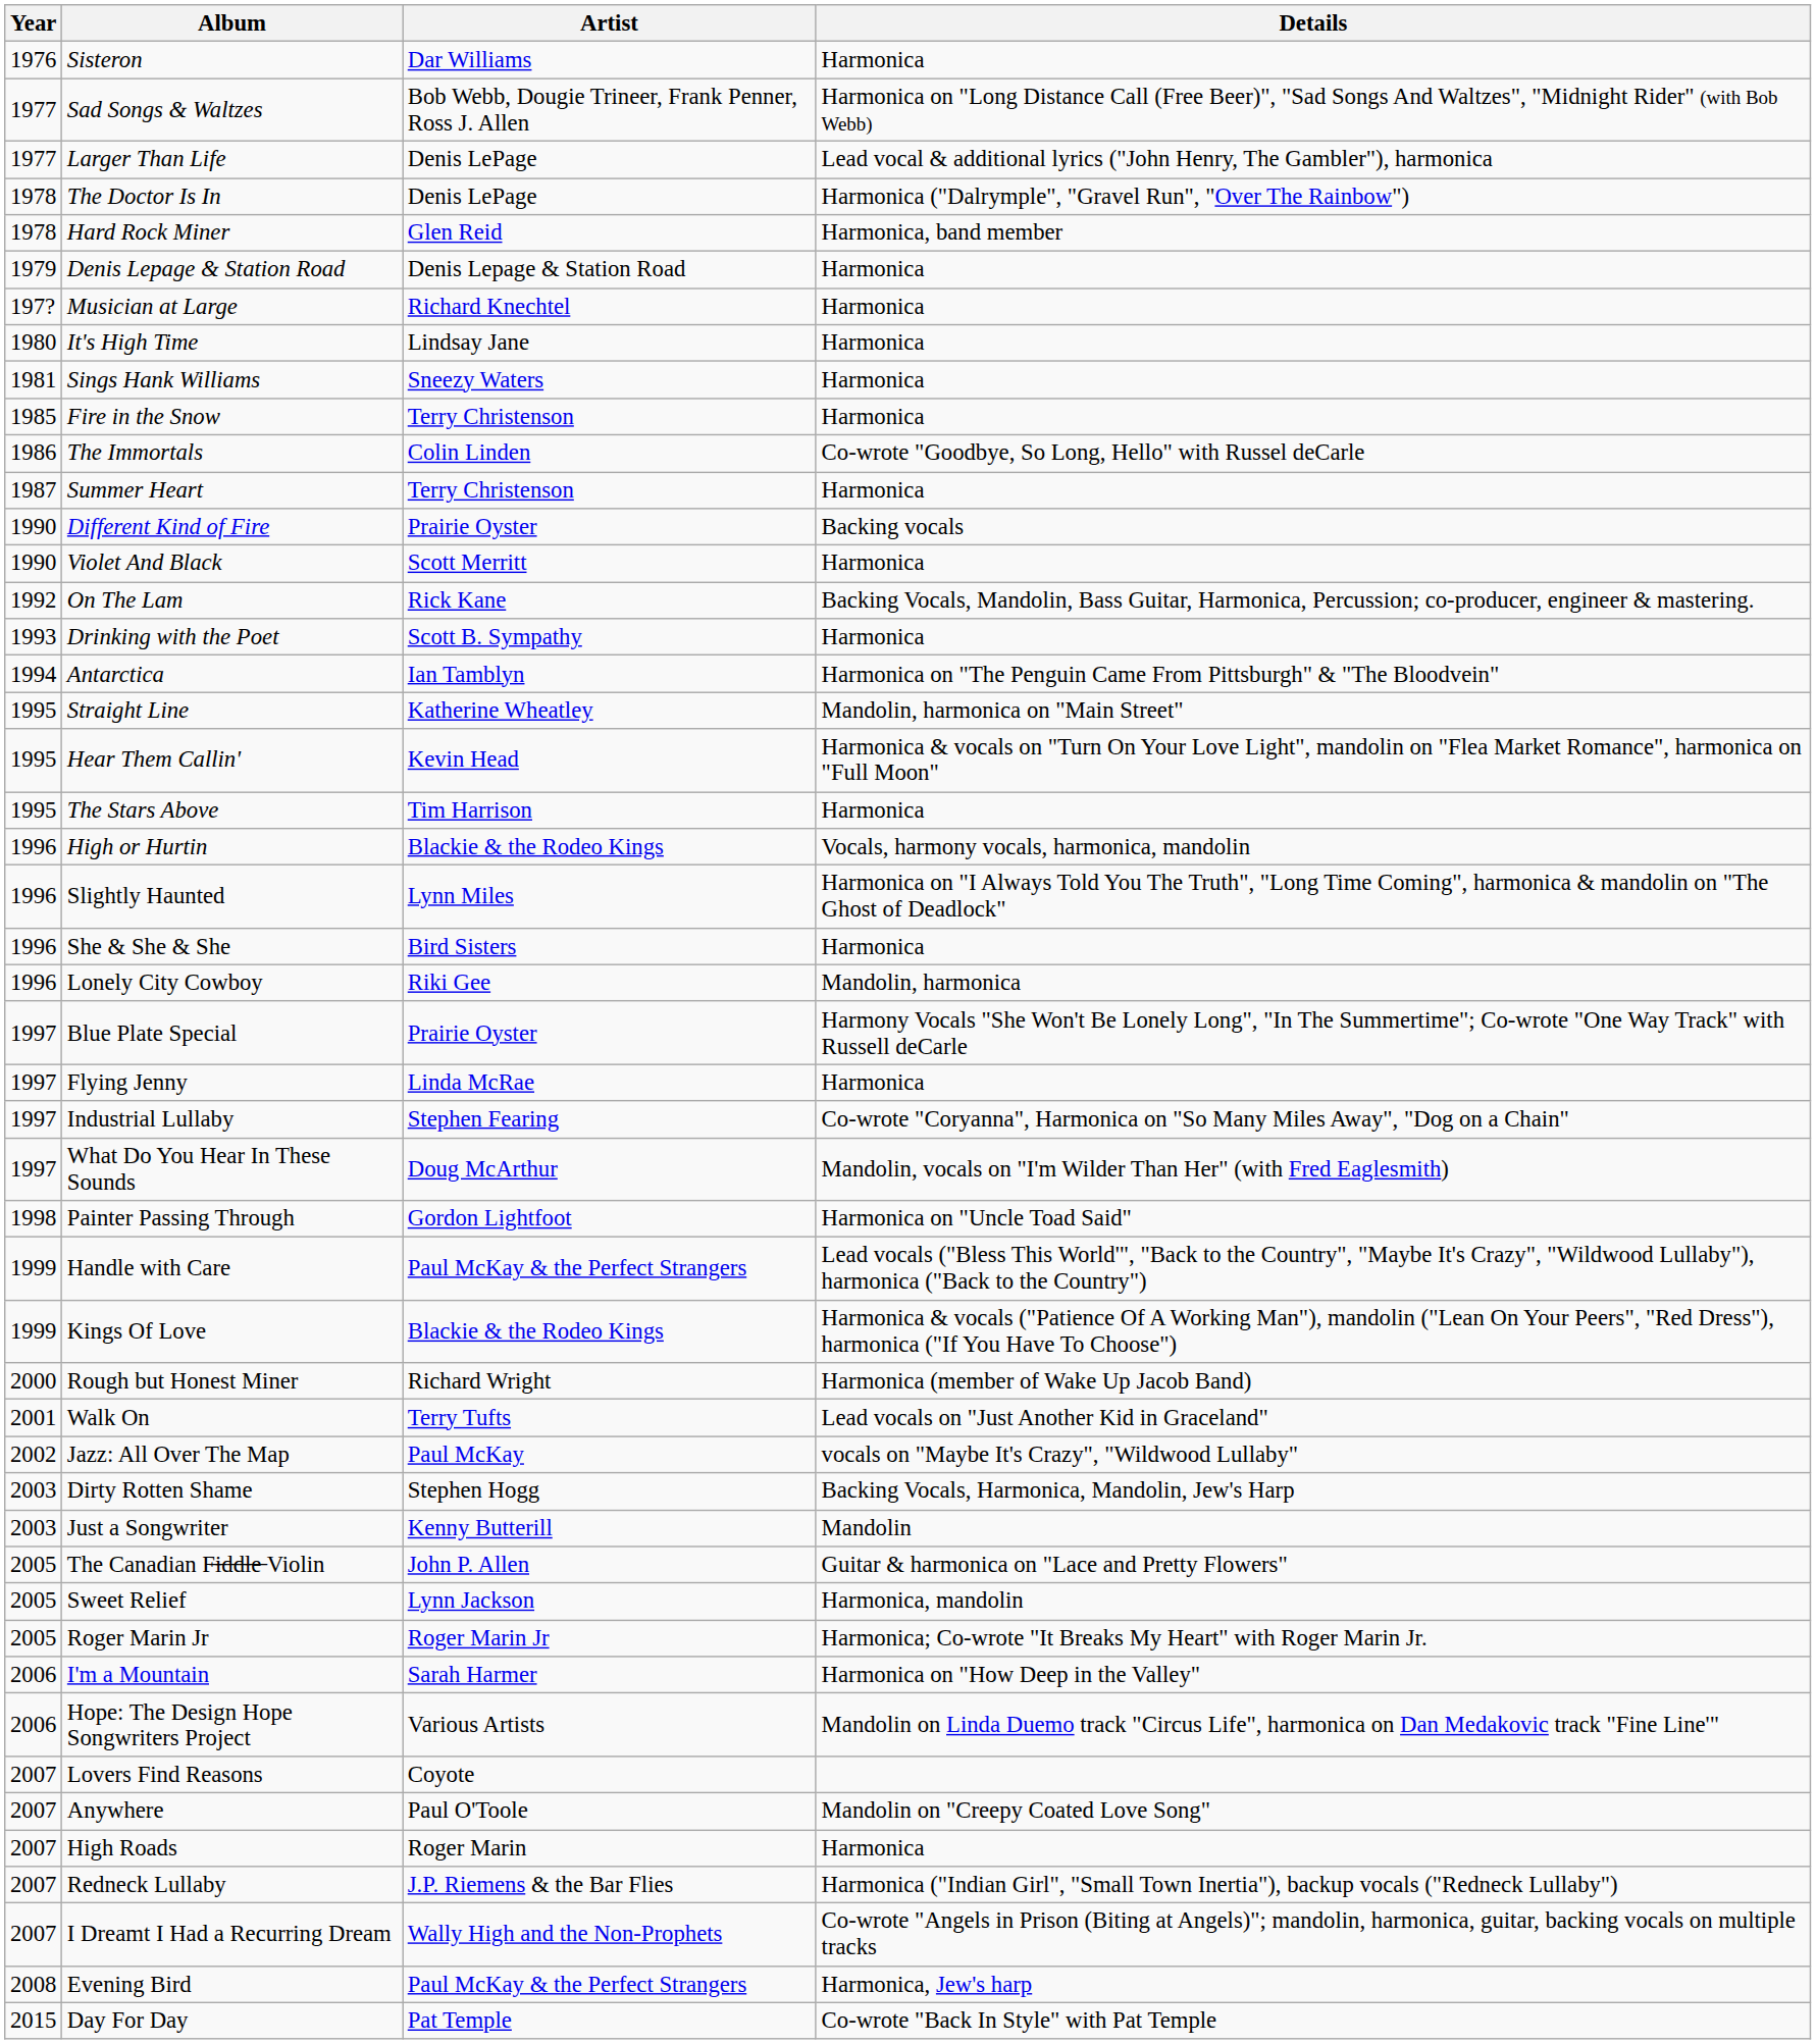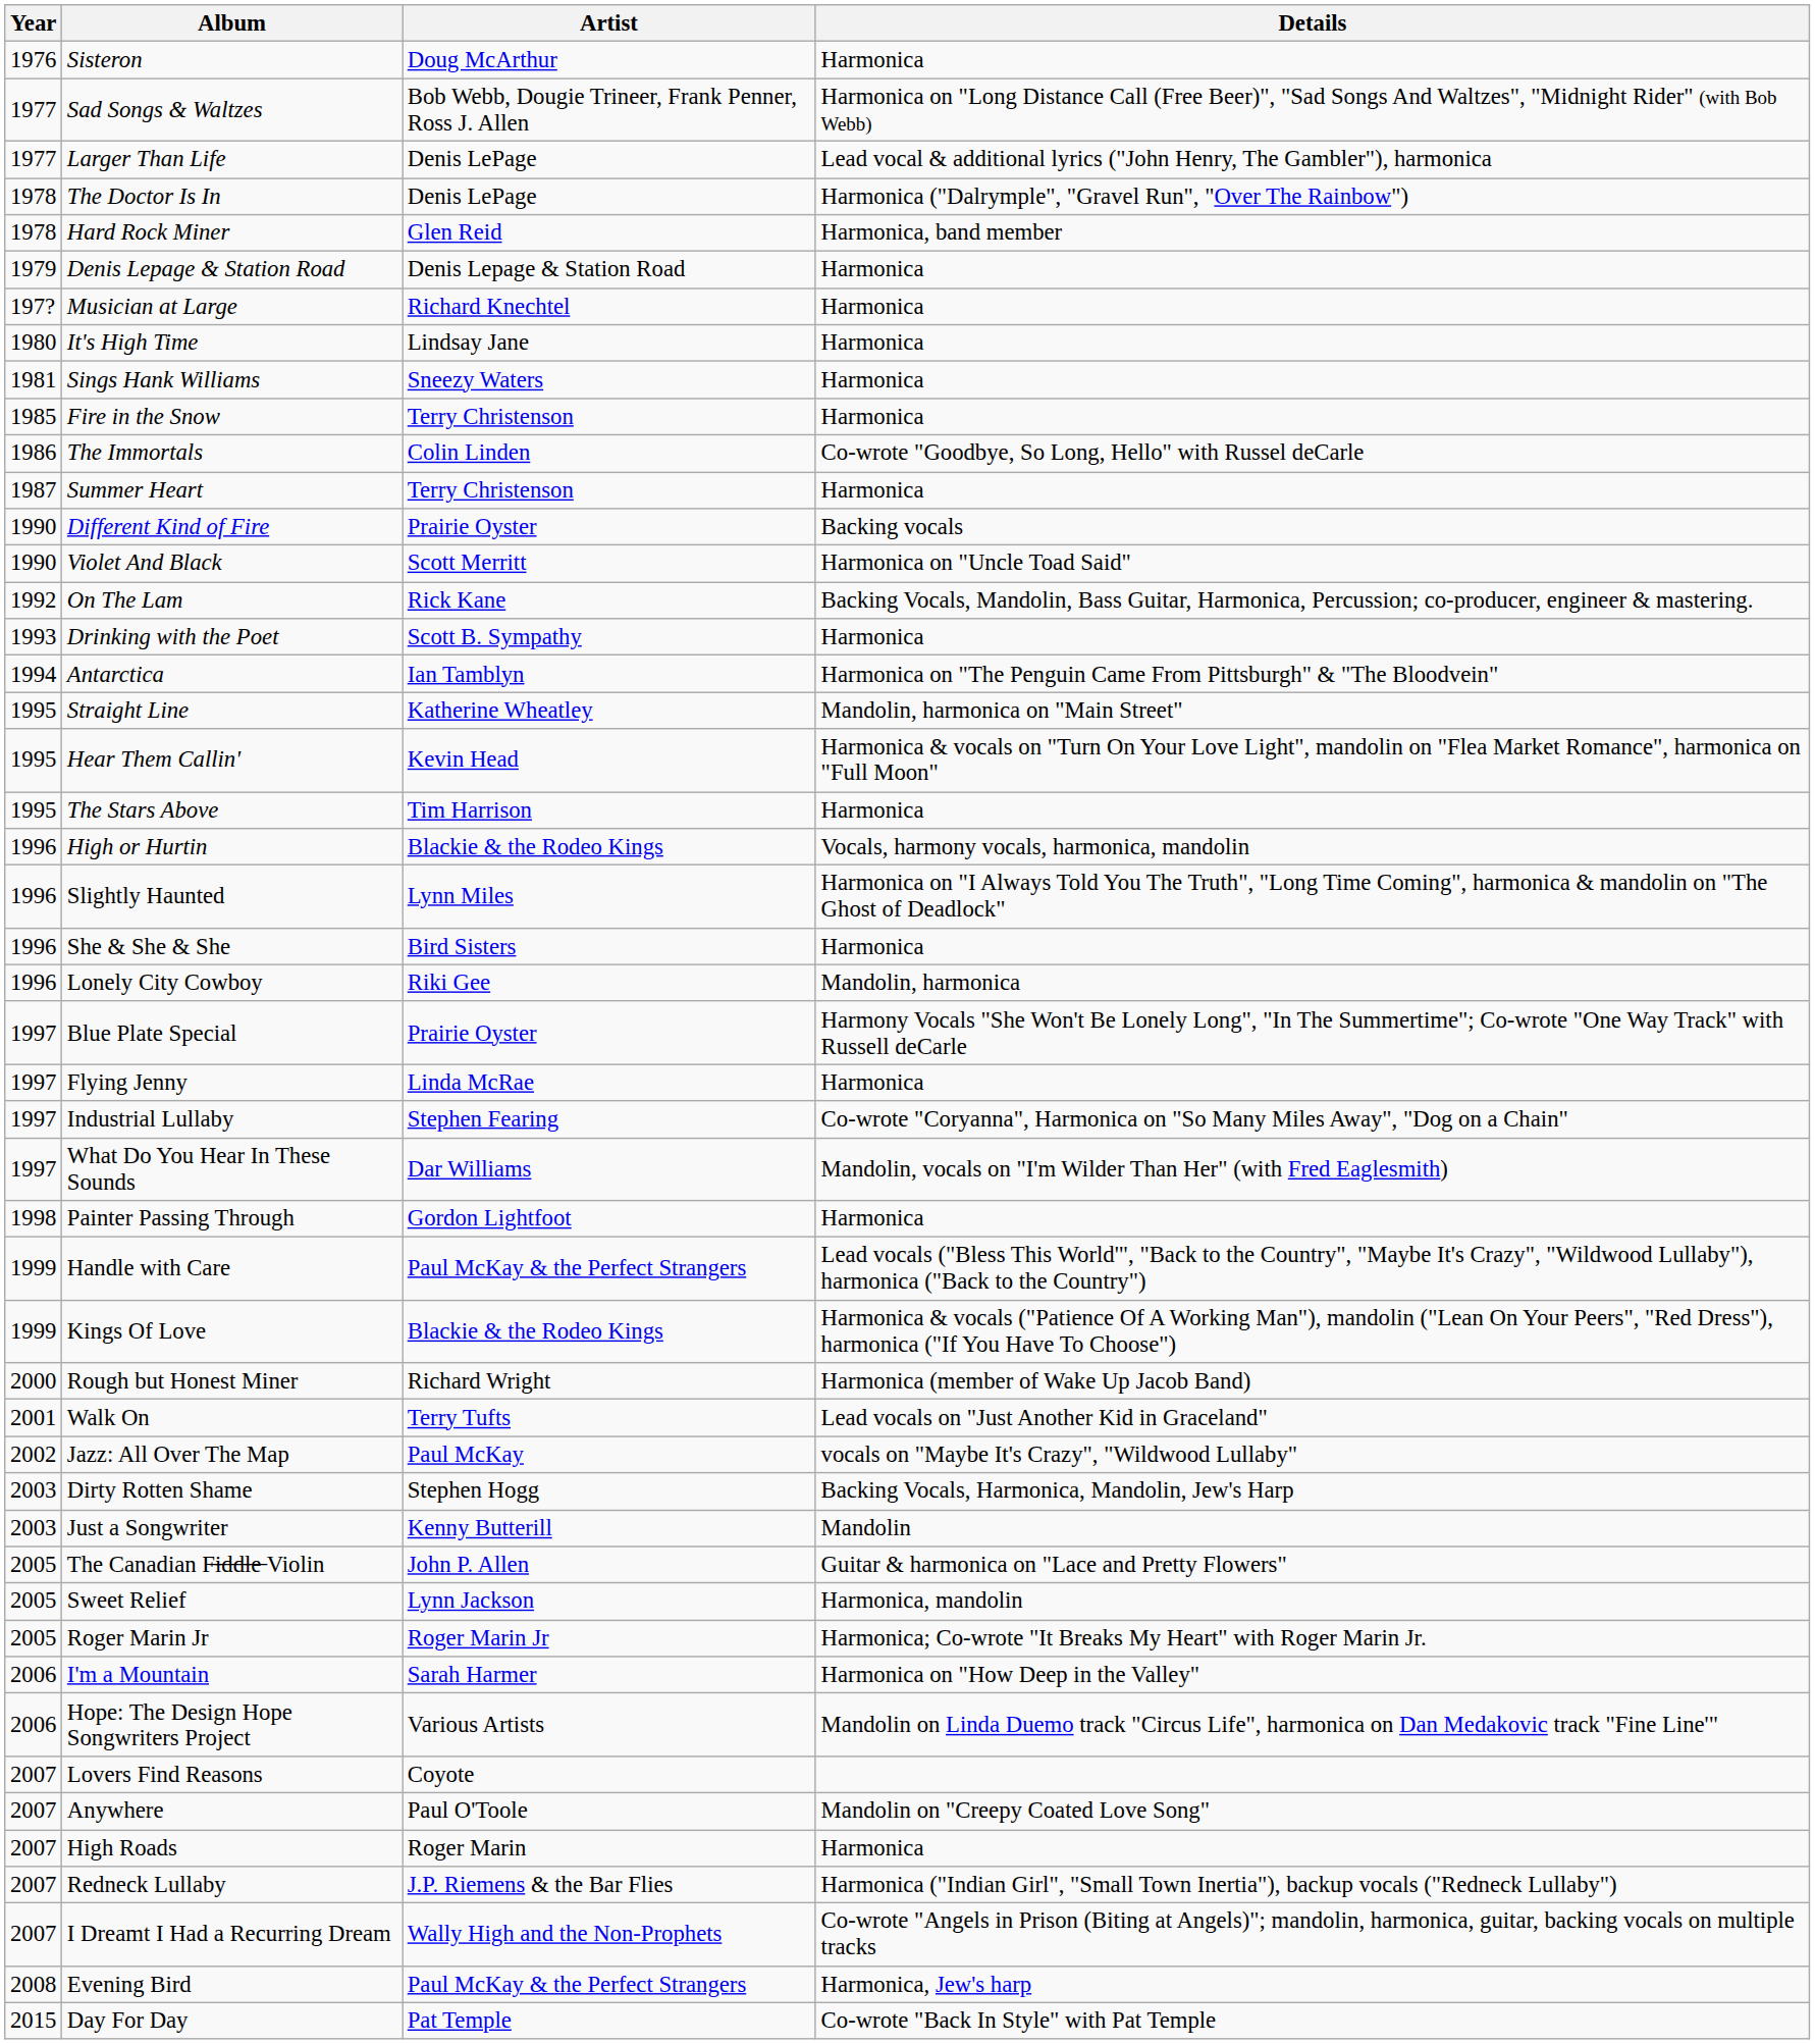 <table class="wikitable">
 <tr>
 <th>Year</th>
 <th>Album</th>
 <th>Artist</th>
 <th>Details</th>
 </tr>
 <tr>
 <td>1976</td>
 <td><em>Sisteron</em></td>
-<td><a href='#'>Dar Williams</a></td>
+<td><a href='#'>Doug McArthur</a></td>
 <td>Harmonica</td>
 </tr>
 <tr>
 <td>1977</td>
 <td><em>Sad Songs & Waltzes</em></td>
 <td>Bob Webb, Dougie Trineer, Frank Penner, Ross J. Allen</td>
 <td>Harmonica on "Long Distance Call (Free Beer)", "Sad Songs And Waltzes", "Midnight Rider" <small>(with Bob Webb)</small></td>
 </tr>
 <tr>
 <td>1977</td>
 <td><em>Larger Than Life</em></td>
 <td>Denis LePage</td>
 <td>Lead vocal & additional lyrics ("John Henry, The Gambler"), harmonica</td>
 </tr>
 <tr>
 <td>1978</td>
 <td><em>The Doctor Is In</em></td>
 <td>Denis LePage</td>
 <td>Harmonica ("Dalrymple", "Gravel Run", "<a href='#'>Over The Rainbow</a>")</td>
 </tr>
 <tr>
 <td>1978</td>
 <td><em>Hard Rock Miner</em></td>
 <td><a href='#'>Glen Reid</a></td>
 <td>Harmonica, band member</td>
 </tr>
 <tr>
 <td>1979</td>
 <td><em>Denis Lepage & Station Road</em></td>
 <td>Denis Lepage & Station Road</td>
 <td>Harmonica</td>
 </tr>
 <tr>
 <td>197?</td>
 <td><em>Musician at Large</em></td>
 <td><a href='#'>Richard Knechtel</a></td>
 <td>Harmonica</td>
 </tr>
 <tr>
 <td>1980</td>
 <td><em>It's High Time</em></td>
 <td>Lindsay Jane</td>
 <td>Harmonica</td>
 </tr>
 <tr>
 <td>1981</td>
 <td><em>Sings Hank Williams</em></td>
 <td><a href='#'>Sneezy Waters</a></td>
 <td>Harmonica</td>
 </tr>
 <tr>
 <td>1985</td>
 <td><em>Fire in the Snow </em></td>
 <td><a href='#'>Terry Christenson</a></td>
 <td>Harmonica</td>
 </tr>
 <tr>
 <td>1986</td>
 <td><em>The Immortals</em></td>
 <td><a href='#'>Colin Linden</a></td>
 <td>Co-wrote "Goodbye, So Long, Hello" with Russel deCarle</td>
 </tr>
 <tr>
 <td>1987</td>
 <td><em>Summer Heart</em></td>
 <td><a href='#'>Terry Christenson</a></td>
 <td>Harmonica</td>
 </tr>
 <tr>
 <td>1990</td>
 <td><em><a href='#'>Different Kind of Fire</a></em></td>
 <td><a href='#'>Prairie Oyster</a></td>
 <td>Backing vocals</td>
 </tr>
 <tr>
 <td>1990</td>
 <td><em>Violet And Black</em></td>
 <td><a href='#'>Scott Merritt</a></td>
-<td>Harmonica</td>
+<td>Harmonica on "Uncle Toad Said"</td>
 </tr>
 <tr>
 <td>1992</td>
 <td><em> On The Lam</em></td>
 <td><a href='#'>Rick Kane</a></td>
 <td>Backing Vocals, Mandolin, Bass Guitar, Harmonica, Percussion; co-producer, engineer & mastering.</td>
 </tr>
 <tr>
 <td>1993</td>
 <td><em>Drinking with the Poet</em></td>
 <td><a href='#'>Scott B. Sympathy</a></td>
 <td>Harmonica</td>
 </tr>
 <tr>
 <td>1994</td>
 <td><em>Antarctica</em></td>
 <td><a href='#'>Ian Tamblyn</a></td>
 <td>Harmonica on "The Penguin Came From Pittsburgh" & "The Bloodvein"</td>
 </tr>
 <tr>
 <td>1995</td>
 <td><em>Straight Line</em></td>
 <td><a href='#'>Katherine Wheatley</a></td>
 <td>Mandolin, harmonica on "Main Street"</td>
 </tr>
 <tr>
 <td>1995</td>
 <td><em>Hear Them Callin' </em></td>
 <td><a href='#'>Kevin Head</a></td>
 <td>Harmonica & vocals on "Turn On Your Love Light", mandolin on "Flea Market Romance", harmonica on "Full Moon"</td>
 </tr>
 <tr>
 <td>1995</td>
 <td><em>The Stars Above</em></td>
 <td><a href='#'>Tim Harrison</a></td>
 <td>Harmonica</td>
 </tr>
 <tr>
 <td>1996</td>
 <td><em>High or Hurtin<strong></td>
 <td><a href='#'>Blackie & the Rodeo Kings</a></td>
 <td>Vocals, harmony vocals, harmonica, mandolin</td>
 </tr>
 <tr>
 <td>1996</td>
 <td></em>Slightly Haunted<em></td>
 <td><a href='#'>Lynn Miles</a></td>
 <td>Harmonica on "I Always Told You The Truth", "Long Time Coming", harmonica & mandolin on "The Ghost of Deadlock"</td>
 </tr>
 <tr>
 <td>1996</td>
 <td></em>She & She & She<em></td>
 <td><a href='#'>Bird Sisters</a></td>
 <td>Harmonica</td>
 </tr>
 <tr>
 <td>1996</td>
 <td></em>Lonely City Cowboy<em></td>
 <td><a href='#'>Riki Gee</a></td>
 <td>Mandolin, harmonica</td>
 </tr>
 <tr>
 <td>1997</td>
 <td></em>Blue Plate Special<em></td>
 <td><a href='#'>Prairie Oyster</a></td>
 <td>Harmony Vocals "She Won't Be Lonely Long", "In The Summertime"; Co-wrote "One Way Track" with Russell deCarle</td>
 </tr>
 <tr>
 <td>1997</td>
 <td></em>Flying Jenny<em></td>
 <td><a href='#'>Linda McRae</a></td>
 <td>Harmonica</td>
 </tr>
 <tr>
 <td>1997</td>
 <td></em>Industrial Lullaby<em></td>
 <td><a href='#'>Stephen Fearing</a></td>
 <td>Co-wrote "Coryanna", Harmonica on "So Many Miles Away", "Dog on a Chain"</td>
 </tr>
 <tr>
 <td>1997</td>
 <td></em>What Do You Hear In These Sounds<em></td>
-<td><a href='#'>Doug McArthur</a></td>
+<td><a href='#'>Dar Williams</a></td>
 <td>Mandolin, vocals on "I'm Wilder Than Her" (with <a href='#'>Fred Eaglesmith</a>)</td>
 </tr>
 <tr>
 <td>1998</td>
 <td></em>Painter Passing Through<em></td>
 <td><a href='#'>Gordon Lightfoot</a></td>
-<td>Harmonica on "Uncle Toad Said"</td>
+<td>Harmonica</td>
 </tr>
 <tr>
 <td>1999</td>
 <td></em>Handle with Care<em></td>
 <td><a href='#'>Paul McKay & the Perfect Strangers</a></td>
 <td>Lead vocals ("Bless This World'", "Back to the Country", "Maybe It's Crazy", "Wildwood Lullaby"), harmonica ("Back to the Country")</td>
 </tr>
 <tr>
 <td>1999</td>
 <td></em>Kings Of Love<em></td>
 <td><a href='#'>Blackie & the Rodeo Kings</a></td>
 <td>Harmonica & vocals ("Patience Of A Working Man"), mandolin ("Lean On Your Peers", "Red Dress"), harmonica ("If You Have To Choose")</td>
 </tr>
 <tr>
 <td>2000</td>
 <td></em>Rough but Honest Miner<em></td>
 <td>Richard Wright</td>
 <td>Harmonica (member of Wake Up Jacob Band)</td>
 </tr>
 <tr>
 <td>2001</td>
 <td></em>Walk On<em></td>
 <td><a href='#'>Terry Tufts</a></td>
 <td>Lead vocals on "Just Another Kid in Graceland"</td>
 </tr>
 <tr>
 <td>2002</td>
 <td></em>Jazz: All Over The Map<em></td>
 <td><a href='#'>Paul McKay</a></td>
 <td>vocals on "Maybe It's Crazy", "Wildwood Lullaby"</td>
 </tr>
 <tr>
 <td>2003</td>
 <td></em>Dirty Rotten Shame<em></td>
 <td>Stephen Hogg</td>
 <td>Backing Vocals, Harmonica, Mandolin, Jew's Harp</td>
 </tr>
 <tr>
 <td>2003</td>
 <td></em>Just a Songwriter<em></td>
 <td><a href='#'>Kenny Butterill</a></td>
 <td>Mandolin</td>
 </tr>
 <tr>
 <td>2005</td>
 <td></em>The Canadian F̶i̶d̶d̶l̶e̶ Violin<em></td>
 <td><a href='#'>John P. Allen</a></td>
 <td>Guitar & harmonica on "Lace and Pretty Flowers"</td>
 </tr>
 <tr>
 <td>2005</td>
 <td></em>Sweet Relief<em></td>
 <td><a href='#'>Lynn Jackson</a></td>
 <td>Harmonica, mandolin</td>
 </tr>
 <tr>
 <td>2005</td>
 <td></em>Roger Marin Jr<em></td>
 <td><a href='#'>Roger Marin Jr</a></td>
 <td>Harmonica; Co-wrote "It Breaks My Heart" with Roger Marin Jr.</td>
 </tr>
 <tr>
 <td>2006</td>
 <td></em><a href='#'>I'm a Mountain</a><em></td>
 <td><a href='#'>Sarah Harmer</a></td>
 <td>Harmonica on "How Deep in the Valley"</td>
 </tr>
 <tr>
 <td>2006</td>
 <td></em>Hope: The Design Hope Songwriters Project<em></td>
 <td>Various Artists</td>
 <td>Mandolin on <a href='#'>Linda Duemo</a> track "Circus Life", harmonica on <a href='#'>Dan Medakovic</a> track "Fine Line'"</td>
 </tr>
 <tr>
 <td>2007</td>
 <td></em>Lovers Find Reasons<em></td>
 <td>Coyote</td>
 <td></td>
 </tr>
 <tr>
 <td>2007</td>
 <td></em>Anywhere<em></td>
 <td>Paul O'Toole</td>
 <td>Mandolin on "Creepy Coated Love Song"</td>
 </tr>
 <tr>
 <td>2007</td>
 <td></em>High Roads<em></td>
 <td>Roger Marin</td>
 <td>Harmonica</td>
 </tr>
 <tr>
 <td>2007</td>
 <td></em>Redneck Lullaby<em></td>
 <td><a href='#'>J.P. Riemens</a> & the Bar Flies</td>
 <td>Harmonica ("Indian Girl", "Small Town Inertia"), backup vocals ("Redneck Lullaby")</td>
 </tr>
 <tr>
 <td>2007</td>
 <td></em>I Dreamt I Had a Recurring Dream<em></td>
 <td><a href='#'>Wally High and the Non-Prophets</a></td>
 <td>Co-wrote "Angels in Prison (Biting at Angels)"; mandolin, harmonica, guitar, backing vocals on multiple tracks</td>
 </tr>
 <tr>
 <td>2008</td>
 <td></em>Evening Bird<em></td>
 <td><a href='#'>Paul McKay & the Perfect Strangers</a></td>
 <td>Harmonica, <a href='#'>Jew's harp</a></td>
 </tr>
 <tr>
 <td>2015</td>
 <td></em>Day For Day<em></td>
 <td><a href='#'>Pat Temple</a></td>
 <td>Co-wrote "Back In Style" with Pat Temple</td>
 </tr>
 </table>
